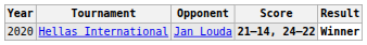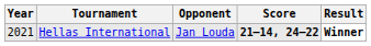 <table class="sortable wikitable" style="font-size: 90%;">
 <tr>
 <th>Year</th>
 <th>Tournament</th>
 <th>Opponent</th>
 <th>Score</th>
 <th>Result</th>
 </tr>
 <tr style="background:#E9E9E9">
-<td align="center">2020</td>
+<td align="center">2021</td>
 <td align="left"><a href='#'>Hellas International</a></td>
 <td align="left"> <a href='#'>Jan Louda</a></td>
 <td align="left"><strong>21–14, 24–22</strong></td>
 <td style="text-align:left; background:white"> <strong>Winner</strong></td>
 </tr>
 </table>
